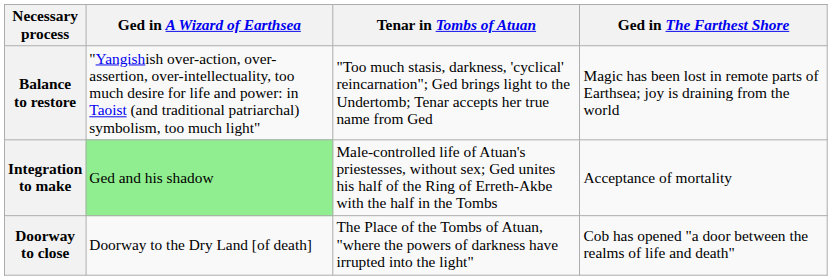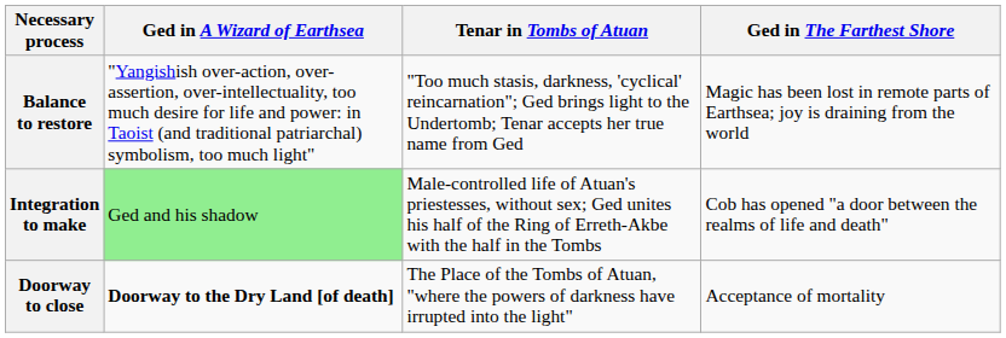 <table class="wikitable">
 <tr>
 <th style="width: 70px;">Necessary process</th>
 <th style="width: 250px;">Ged in <em><a href='#'>A Wizard of Earthsea</a></em></th>
 <th style="width: 250px;">Tenar in <em><a href='#'>Tombs of Atuan</a></em></th>
 <th style="width: 250px;">Ged in <em><a href='#'>The Farthest Shore</a></em></th>
 </tr>
 <tr>
 <th>Balance<br>to restore</th>
 <td>"<a href='#'>Yangish</a>ish over-action, over-assertion, over-intellectuality, too much desire for life and power: in <a href='#'>Taoist</a> (and traditional patriarchal) symbolism, too much light"</td>
 <td>"Too much stasis, darkness, 'cyclical' reincarnation"; Ged brings light to the Undertomb; Tenar accepts her true name from Ged</td>
 <td>Magic has been lost in remote parts of Earthsea; joy is draining from the world</td>
 </tr>
 <tr>
 <th>Integration<br>to make</th>
 <td style="background: lightgreen;">Ged and his shadow</td>
 <td>Male-controlled life of Atuan's priestesses, without sex; Ged unites his half of the Ring of Erreth-Akbe with the half in the Tombs</td>
-<td>Acceptance of mortality</td>
+<td>Cob has opened "a door between the realms of life and death"</td>
 </tr>
 <tr>
 <th>Doorway<br>to close</th>
-<td>Doorway to the Dry Land [of death]</td>
+<td><strong>Doorway to the Dry Land [of death]</strong></td>
 <td>The Place of the Tombs of Atuan, "where the powers of darkness have irrupted into the light"</td>
-<td>Cob has opened "a door between the realms of life and death"</td>
+<td>Acceptance of mortality</td>
 </tr>
 </table>
